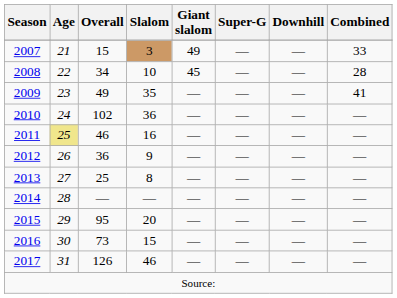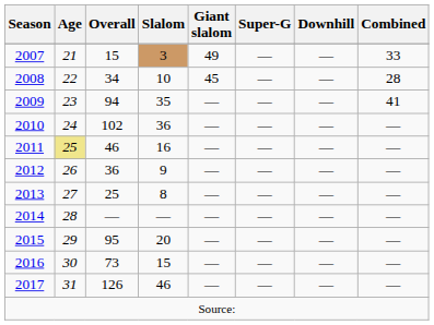 <table class=wikitable style="text-align:center">
 <tr>
 <th>Season</th>
 <th>Age</th>
 <th>Overall</th>
 <th>Slalom</th>
 <th>Giant<br>slalom</th>
 <th>Super-G</th>
 <th>Downhill</th>
 <th>Combined</th>
 </tr>
 <tr>
 </tr>
 <tr>
 <td><a href='#'>2007</a></td>
 <td><em>21</em></td>
 <td>15</td>
 <td bgcolor="cc9966">3</td>
 <td>49</td>
 <td>—</td>
 <td>—</td>
 <td>33</td>
 </tr>
 <tr>
 <td><a href='#'>2008</a></td>
 <td><em>22</em></td>
 <td>34</td>
 <td>10</td>
 <td>45</td>
 <td>—</td>
 <td>—</td>
 <td>28</td>
 </tr>
 <tr>
 <td><a href='#'>2009</a></td>
 <td><em>23</em></td>
-<td>49</td>
+<td>94</td>
 <td>35</td>
 <td>—</td>
 <td>—</td>
 <td>—</td>
 <td>41</td>
 </tr>
 <tr>
 <td><a href='#'>2010</a></td>
 <td><em>24</em></td>
 <td>102</td>
 <td>36</td>
 <td>—</td>
 <td>—</td>
 <td>—</td>
 <td>—</td>
 </tr>
 <tr>
 <td><a href='#'>2011</a></td>
 <td style="background: khaki;"><em>25</em></td>
 <td>46</td>
 <td>16</td>
 <td>—</td>
 <td>—</td>
 <td>—</td>
 <td>—</td>
 </tr>
 <tr>
 <td><a href='#'>2012</a></td>
 <td><em>26</em></td>
 <td>36</td>
 <td>9</td>
 <td>—</td>
 <td>—</td>
 <td>—</td>
 <td>—</td>
 </tr>
 <tr>
 <td><a href='#'>2013</a></td>
 <td><em>27</em></td>
 <td>25</td>
 <td>8</td>
 <td>—</td>
 <td>—</td>
 <td>—</td>
 <td>—</td>
 </tr>
 <tr>
 <td><a href='#'>2014</a></td>
 <td><em>28</em></td>
 <td>—</td>
 <td>—</td>
 <td>—</td>
 <td>—</td>
 <td>—</td>
 <td>—</td>
 </tr>
 <tr>
 <td><a href='#'>2015</a></td>
 <td><em>29</em></td>
 <td>95</td>
 <td>20</td>
 <td>—</td>
 <td>—</td>
 <td>—</td>
 <td>—</td>
 </tr>
 <tr>
 <td><a href='#'>2016</a></td>
 <td><em>30</em></td>
 <td>73</td>
 <td>15</td>
 <td>—</td>
 <td>—</td>
 <td>—</td>
 <td>—</td>
 </tr>
 <tr>
 <td><a href='#'>2017</a></td>
 <td><em>31</em></td>
 <td>126</td>
 <td>46</td>
 <td>—</td>
 <td>—</td>
 <td>—</td>
 <td>—</td>
 </tr>
 <tr>
 <td colspan="8"><small>Source:</small></td>
 </tr>
 </table>
